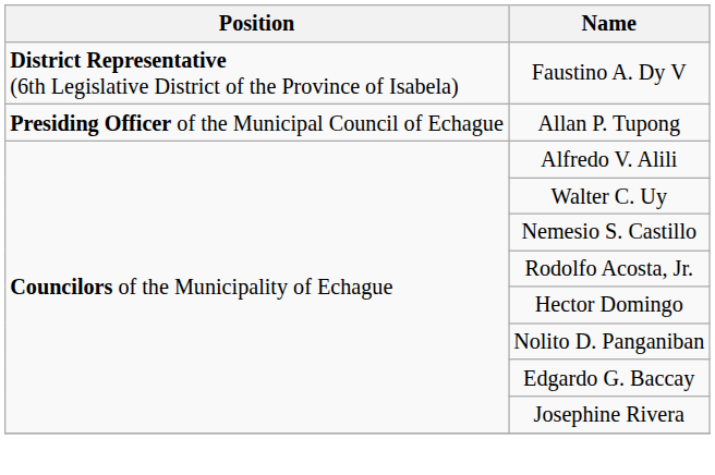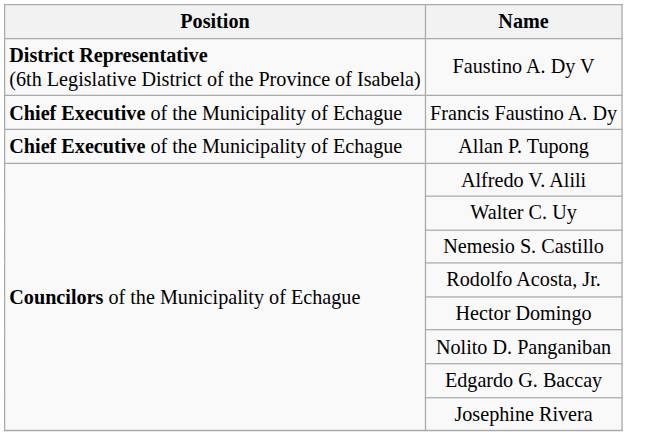 <table class="wikitable" style="line-height:1.20em; font-size:100%;">
 <tr>
 <th>Position</th>
 <th>Name</th>
 </tr>
 <tr>
 <td><strong>District Representative</strong><br>(6th Legislative District of the Province of Isabela)</td>
 <td style="text-align:center;">Faustino A. Dy V</td>
 </tr>
 <tr>
-<td><strong>Presiding Officer</strong> of the Municipal Council of Echague</td>
+<td><strong>Chief Executive</strong> of the Municipality of Echague</td>
+<td style="text-align:center;">Francis Faustino A. Dy</td>
+</tr>
+<tr>
+<td><strong>Chief Executive</strong> of the Municipality of Echague</td>
 <td style="text-align:center;">Allan P. Tupong</td>
 </tr>
 <tr>
 <td rowspan=8><strong>Councilors</strong> of the Municipality of Echague</td>
 <td style="text-align:center;">Alfredo V. Alili</td>
 </tr>
 <tr>
 <td style="text-align:center;">Walter C. Uy</td>
 </tr>
 <tr>
 <td style="text-align:center;">Nemesio S. Castillo</td>
 </tr>
 <tr>
 <td style="text-align:center;">Rodolfo Acosta, Jr.</td>
 </tr>
 <tr>
 <td style="text-align:center;">Hector Domingo</td>
 </tr>
 <tr>
 <td style="text-align:center;">Nolito D. Panganiban</td>
 </tr>
 <tr>
 <td style="text-align:center;">Edgardo G. Baccay</td>
 </tr>
 <tr>
 <td style="text-align:center;">Josephine Rivera</td>
 </tr>
 <tr>
 </tr>
 </table>
